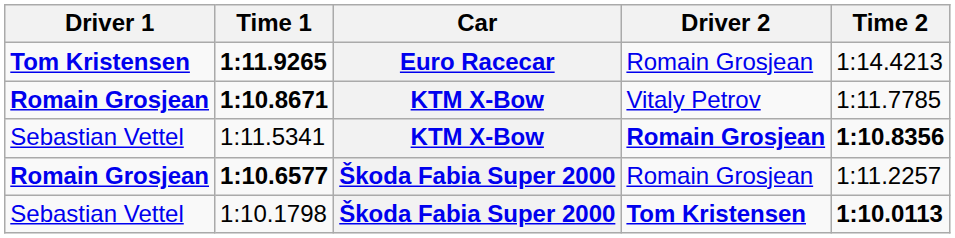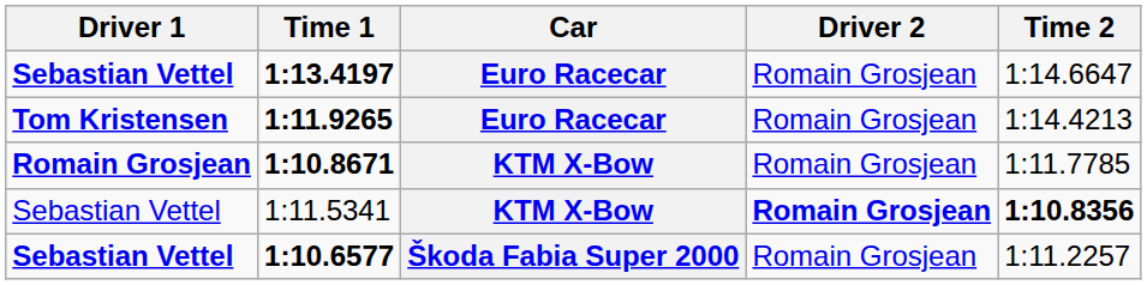 <table class="wikitable">
 <tr>
 <th>Driver 1</th>
 <th>Time 1</th>
 <th>Car</th>
 <th>Driver 2</th>
 <th>Time 2</th>
+</tr>
+<tr>
+<td> <strong><a href='#'>Sebastian Vettel</a></strong></td>
+<td><strong>1:13.4197</strong></td>
+<th><a href='#'>Euro Racecar</a></th>
+<td> <a href='#'>Romain Grosjean</a></td>
+<td>1:14.6647</td>
 </tr>
 <tr>
 <td> <strong><a href='#'>Tom Kristensen</a></strong></td>
 <td><strong>1:11.9265</strong></td>
 <th><a href='#'>Euro Racecar</a></th>
 <td> <a href='#'>Romain Grosjean</a></td>
 <td>1:14.4213</td>
 </tr>
 <tr>
 <td> <strong><a href='#'>Romain Grosjean</a></strong></td>
 <td><strong>1:10.8671</strong></td>
 <th><a href='#'>KTM X-Bow</a></th>
-<td> <a href='#'>Vitaly Petrov</a></td>
+<td> <a href='#'>Romain Grosjean</a></td>
 <td>1:11.7785</td>
 </tr>
 <tr>
 <td> <a href='#'>Sebastian Vettel</a></td>
 <td>1:11.5341</td>
 <th><a href='#'>KTM X-Bow</a></th>
 <td> <strong><a href='#'>Romain Grosjean</a></strong></td>
 <td><strong>1:10.8356</strong></td>
 </tr>
 <tr>
-<td> <strong><a href='#'>Romain Grosjean</a></strong></td>
+<td> <strong><a href='#'>Sebastian Vettel</a></strong></td>
 <td><strong>1:10.6577</strong></td>
 <th><a href='#'>Škoda Fabia Super 2000</a></th>
 <td> <a href='#'>Romain Grosjean</a></td>
 <td>1:11.2257</td>
 </tr>
-<tr>
-<td> <a href='#'>Sebastian Vettel</a></td>
-<td>1:10.1798</td>
-<th><a href='#'>Škoda Fabia Super 2000</a></th>
-<td> <strong><a href='#'>Tom Kristensen</a></strong></td>
-<td><strong>1:10.0113</strong></td>
-</tr>
 </table>
